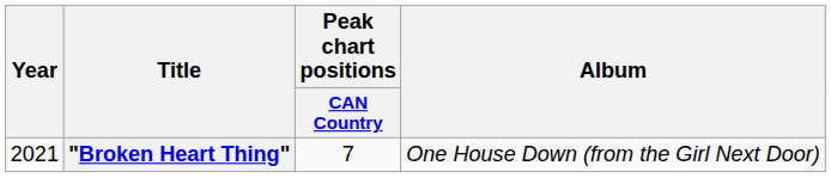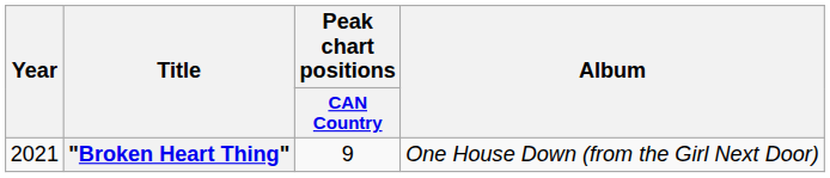 <table class="wikitable plainrowheaders" style="text-align:center;">
 <tr>
 <th scope="col" rowspan="2">Year</th>
 <th scope="col" rowspan="2">Title</th>
 <th scope="col" colspan="1">Peak chart positions</th>
 <th scope="col" rowspan="2">Album</th>
 </tr>
 <tr style="font-size:smaller;">
 <th scope="col" style="width:4em;"><a href='#'>CAN Country</a><br></th>
 </tr>
 <tr>
 <td>2021</td>
 <th scope="row">"<a href='#'>Broken Heart Thing</a>"<br></th>
-<td>7</td>
+<td>9</td>
 <td><em>One House Down (from the Girl Next Door)</em></td>
 </tr>
 </table>
